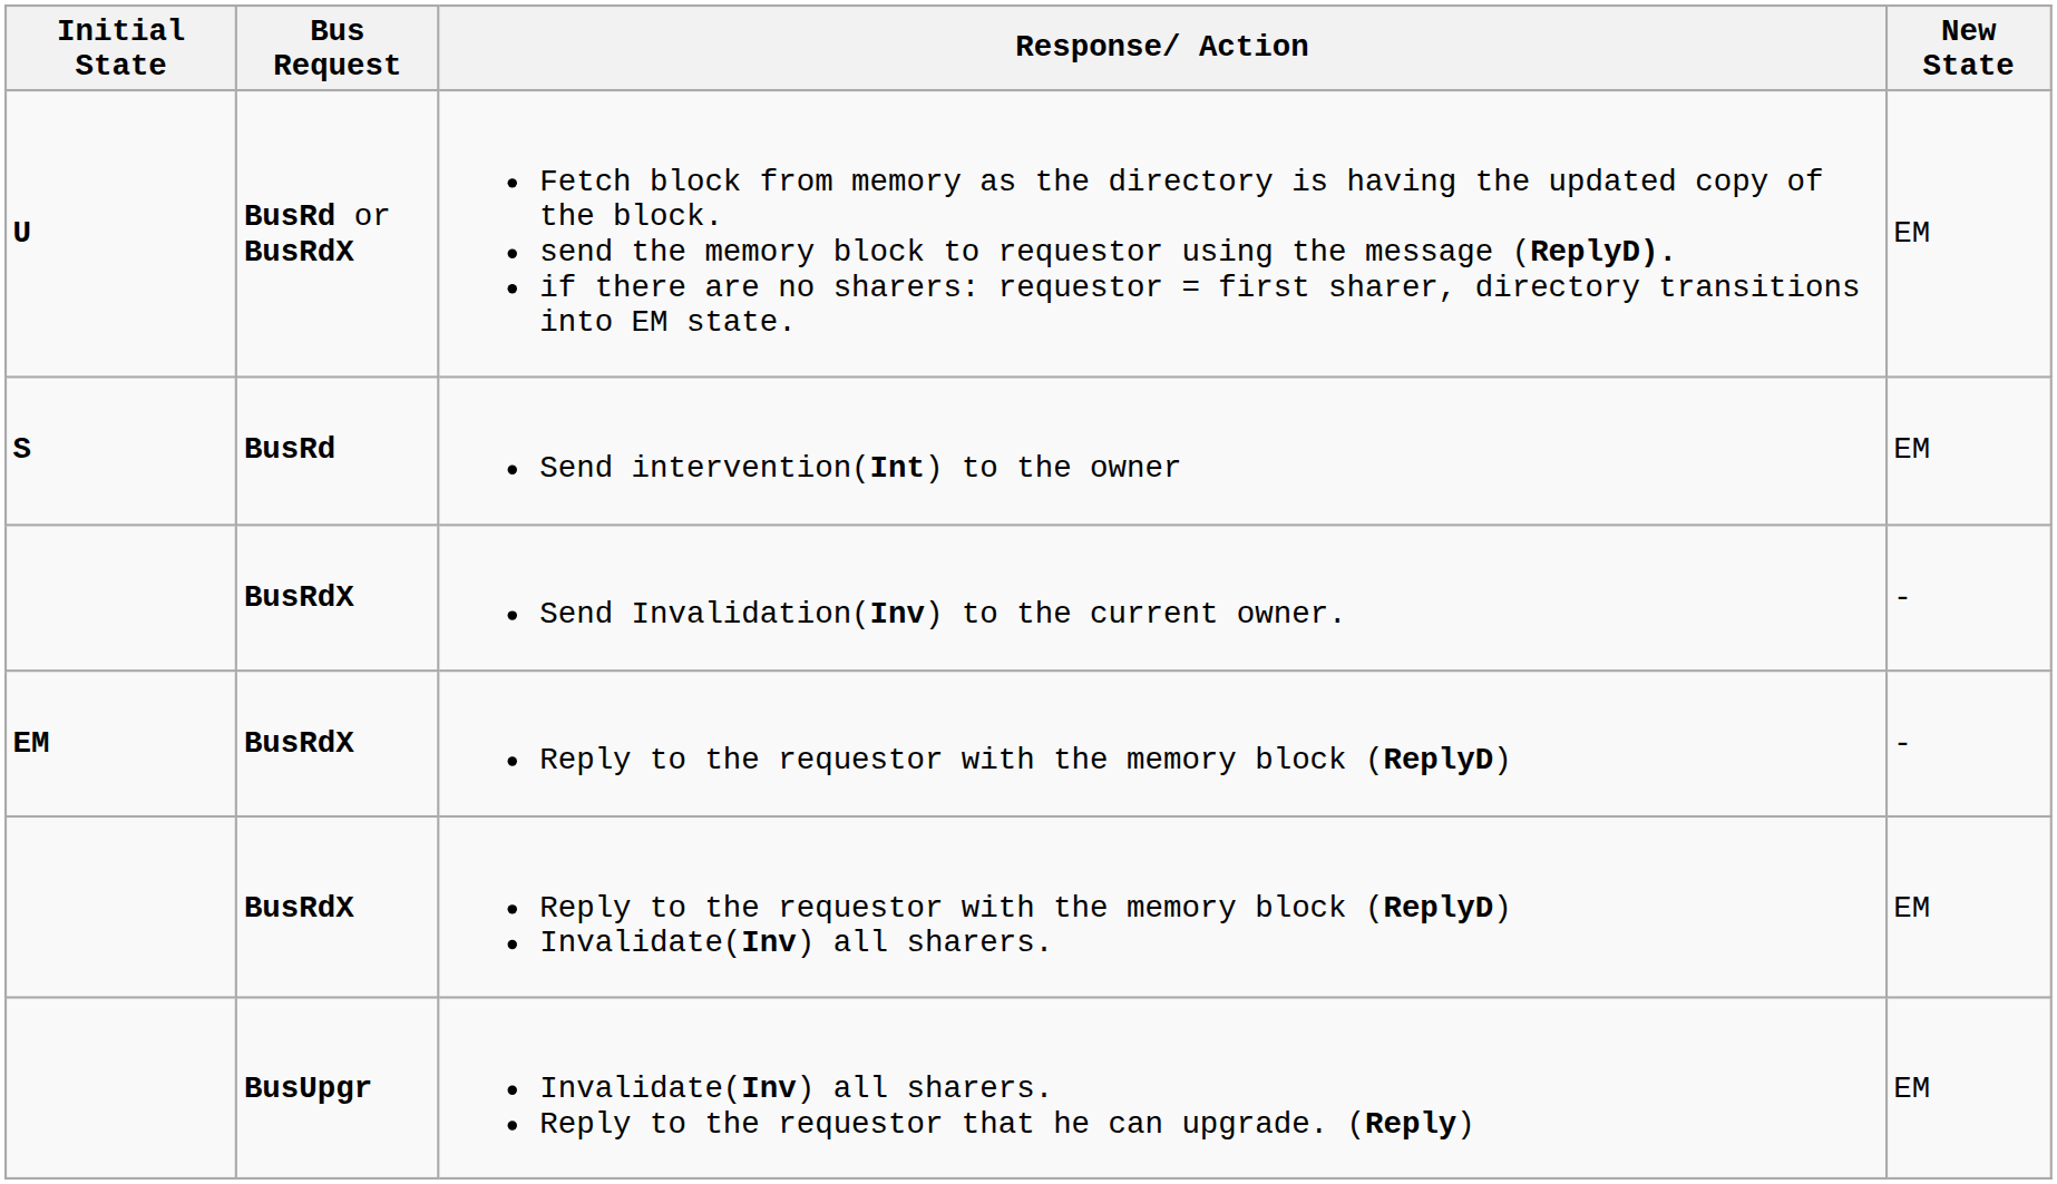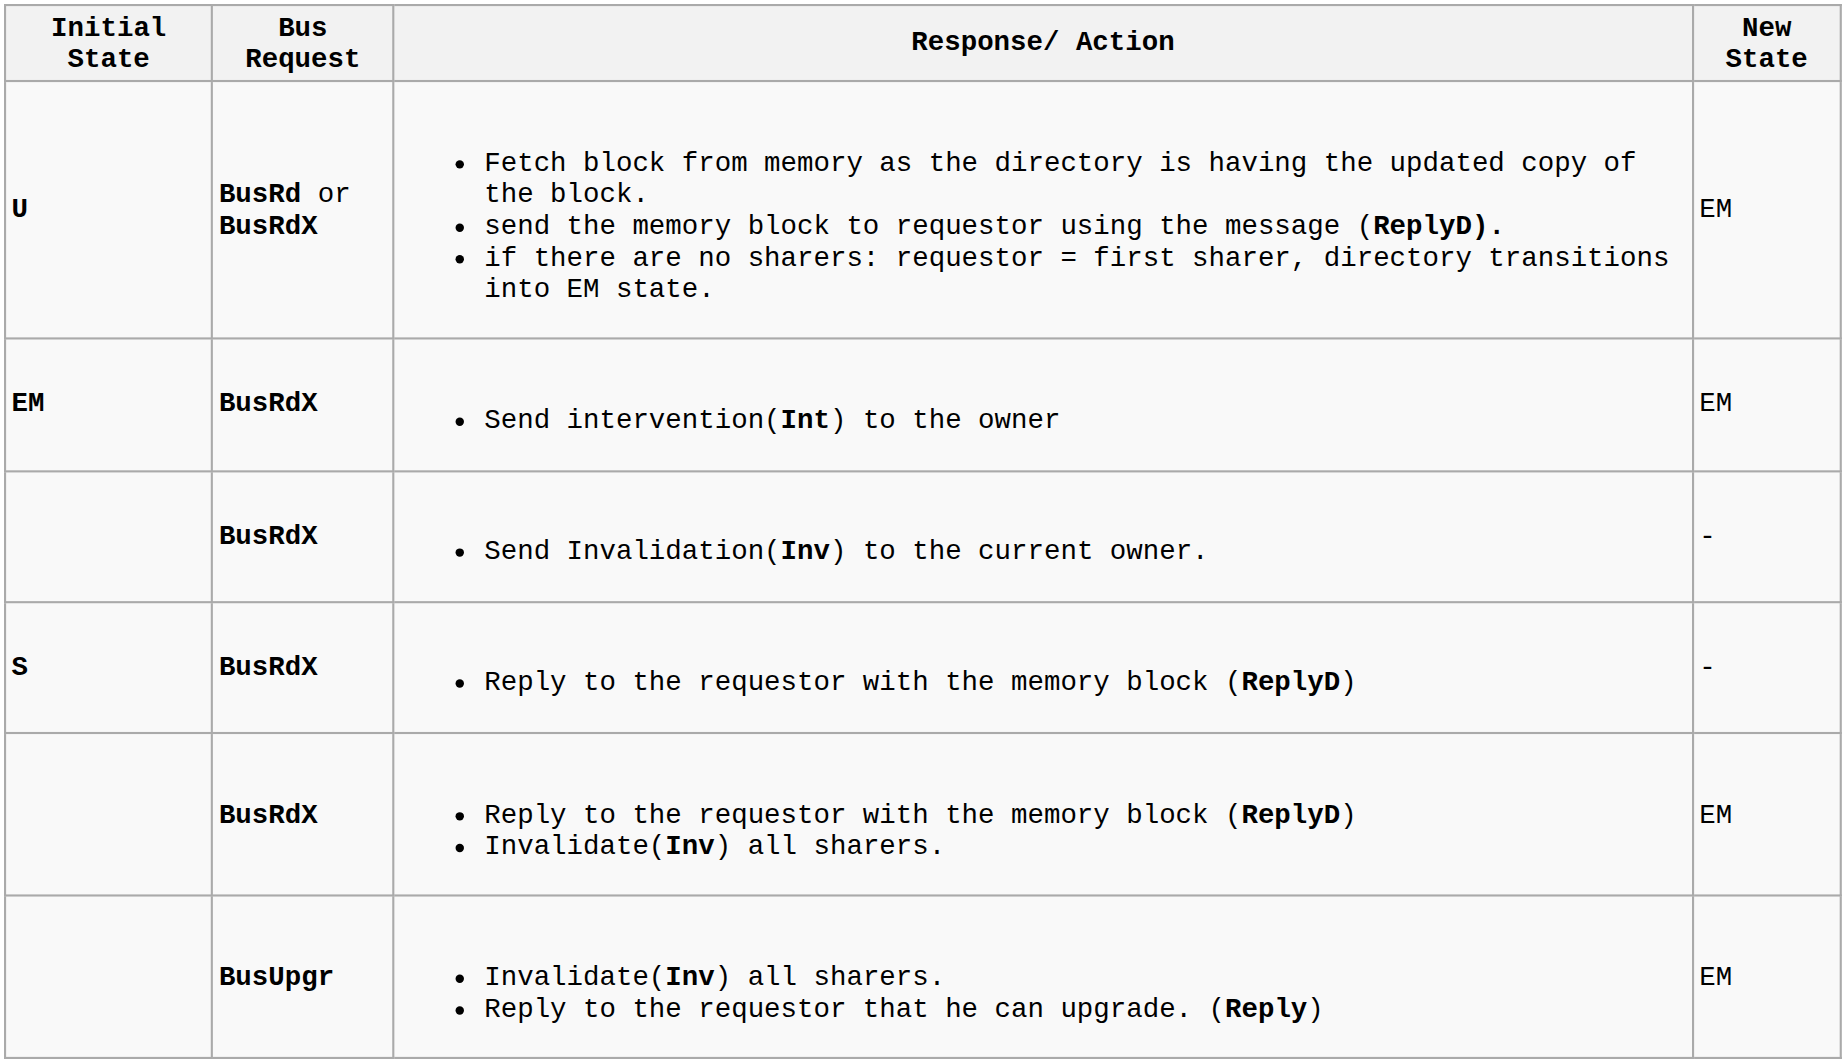 <table class="wikitable">
 <tr>
 <th>Initial State</th>
 <th>Bus Request</th>
 <th>Response/ Action</th>
 <th>New State</th>
 </tr>
 <tr>
 <td><strong>U</strong></td>
 <td><strong>BusRd</strong>  or<br><strong>BusRdX</strong></td>
 <td><br><ul><li>Fetch block from memory as the directory is having the updated copy of the block.</li><li>send the memory block to requestor using the message (<strong>ReplyD).</strong></li><li>if there are no sharers: requestor = first sharer, directory transitions into EM state.</li></ul></td>
 <td>EM</td>
 </tr>
 <tr>
-<td><strong>S</strong></td>
-<td><strong>BusRd</strong></td>
+<td><strong>EM</strong></td>
+<td><strong>BusRdX</strong></td>
 <td><br><ul><li>Send intervention(<strong>Int</strong>) to the owner</li></ul></td>
 <td>EM</td>
 </tr>
 <tr>
 <td></td>
 <td><strong>BusRdX</strong></td>
 <td><br><ul><li>Send Invalidation(<strong>Inv</strong>) to the current owner.</li></ul></td>
 <td>-</td>
 </tr>
 <tr>
-<td><strong>EM</strong></td>
+<td><strong>S</strong></td>
 <td><strong>BusRdX</strong></td>
 <td><br><ul><li>Reply to the requestor with the memory block (<strong>ReplyD</strong>)</li></ul></td>
 <td>-</td>
 </tr>
 <tr>
 <td></td>
 <td><strong>BusRdX</strong></td>
 <td><br><ul><li>Reply to the requestor with the memory block (<strong>ReplyD</strong>)</li><li>Invalidate(<strong>Inv</strong>) all sharers.</li></ul></td>
 <td>EM</td>
 </tr>
 <tr>
 <td></td>
 <td><strong>BusUpgr</strong></td>
 <td><br><ul><li>Invalidate(<strong>Inv</strong>) all sharers.</li><li>Reply to the requestor that he can upgrade. (<strong>Reply</strong>)</li></ul></td>
 <td>EM</td>
 </tr>
 </table>
